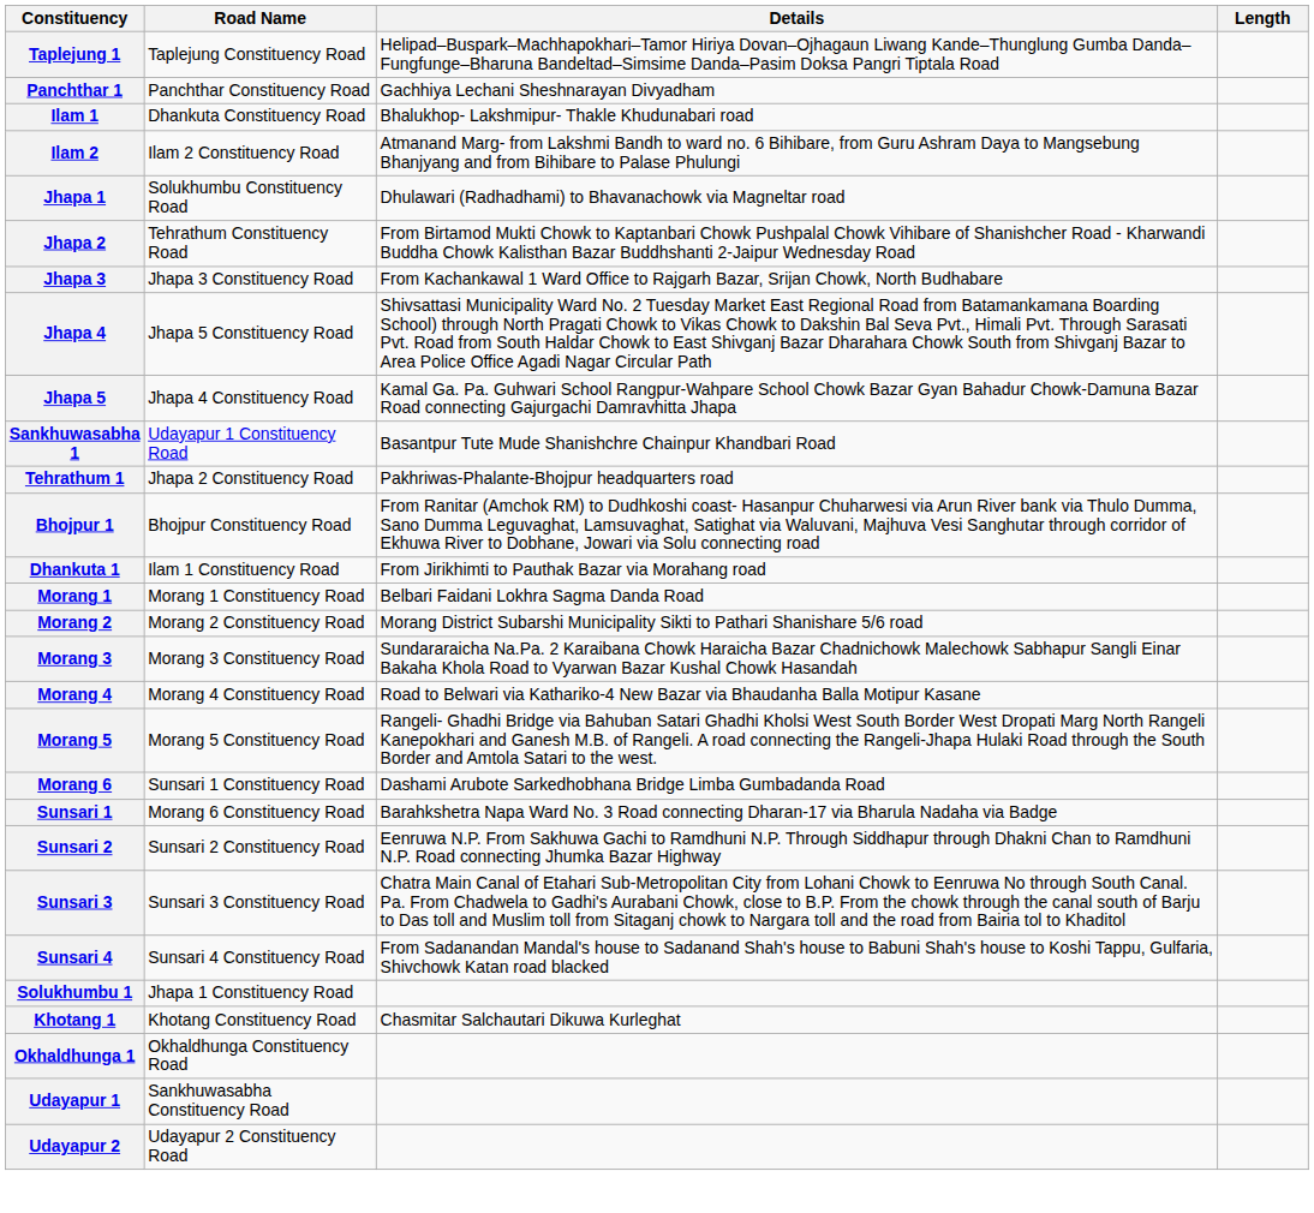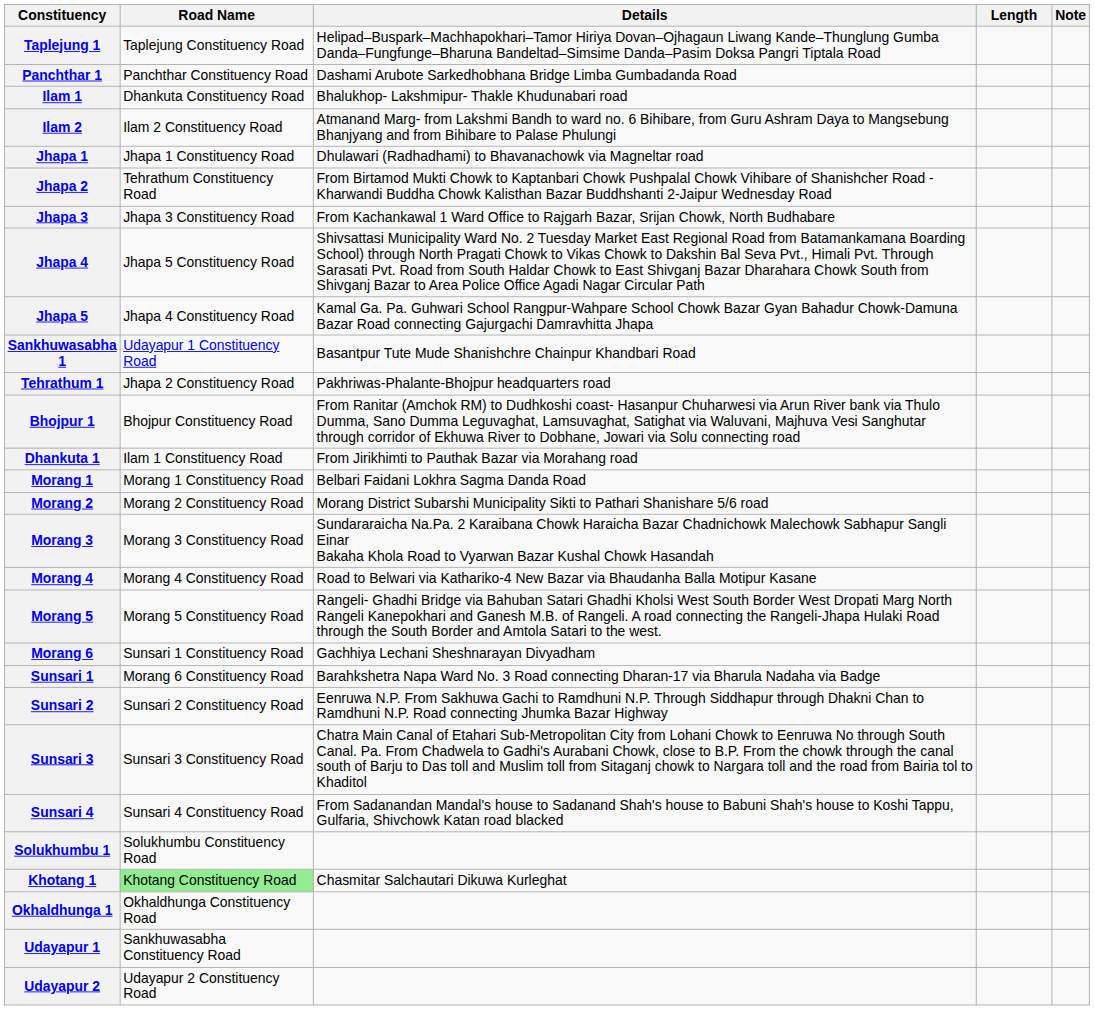 <table class="wikitable">
 <tr>
 <th width=120>Constituency</th>
 <th width=215>Road Name</th>
 <th>Details</th>
 <th width=80>Length</th>
+<th>Note</th>
 </tr>
 <tr>
 <th scope=row><a href='#'>Taplejung 1</a></th>
 <td>Taplejung Constituency Road</td>
 <td>Helipad–Buspark–Machhapokhari–Tamor Hiriya Dovan–Ojhagaun Liwang Kande–Thunglung Gumba Danda–Fungfunge–Bharuna Bandeltad–Simsime Danda–Pasim Doksa Pangri Tiptala Road</td>
 <td></td>
+<td></td>
 </tr>
 <tr>
 <th scope=row><a href='#'>Panchthar 1</a></th>
 <td>Panchthar Constituency Road</td>
-<td>Gachhiya Lechani Sheshnarayan Divyadham</td>
+<td>Dashami Arubote Sarkedhobhana Bridge Limba Gumbadanda Road</td>
+<td></td>
 <td></td>
 </tr>
 <tr>
 <th scope=row><a href='#'>Ilam 1</a></th>
 <td>Dhankuta Constituency Road</td>
 <td>Bhalukhop- Lakshmipur- Thakle Khudunabari road</td>
 <td></td>
+<td></td>
 </tr>
 <tr>
 <th scope=row><a href='#'>Ilam 2</a></th>
 <td>Ilam 2 Constituency Road</td>
 <td>Atmanand Marg- from Lakshmi Bandh to ward no. 6 Bihibare, from Guru Ashram Daya to Mangsebung Bhanjyang and from Bihibare to  Palase Phulungi</td>
 <td></td>
+<td></td>
 </tr>
 <tr>
 <th scope=row><a href='#'>Jhapa 1</a></th>
-<td>Solukhumbu Constituency Road</td>
+<td>Jhapa 1 Constituency Road</td>
 <td>Dhulawari (Radhadhami) to Bhavanachowk via Magneltar road</td>
+<td></td>
 <td></td>
 </tr>
 <tr>
 <th scope=row><a href='#'>Jhapa 2</a></th>
 <td>Tehrathum Constituency Road</td>
 <td>From Birtamod Mukti Chowk to Kaptanbari Chowk Pushpalal Chowk Vihibare of Shanishcher Road - Kharwandi Buddha Chowk Kalisthan Bazar Buddhshanti 2-Jaipur Wednesday Road</td>
 <td></td>
+<td></td>
 </tr>
 <tr>
 <th scope=row><a href='#'>Jhapa 3</a></th>
 <td>Jhapa 3 Constituency Road</td>
 <td>From Kachankawal 1 Ward Office to Rajgarh Bazar, Srijan Chowk, North Budhabare</td>
+<td></td>
 <td></td>
 </tr>
 <tr>
 <th scope=row><a href='#'>Jhapa 4</a></th>
 <td>Jhapa 5 Constituency Road</td>
 <td>Shivsattasi Municipality Ward No. 2 Tuesday Market East Regional Road from Batamankamana Boarding School) through North Pragati Chowk to Vikas Chowk to Dakshin Bal Seva Pvt., Himali Pvt. Through Sarasati Pvt. Road from South Haldar Chowk to East Shivganj Bazar Dharahara Chowk South from Shivganj Bazar to Area Police Office Agadi Nagar Circular Path</td>
 <td></td>
+<td></td>
 </tr>
 <tr>
 <th scope=row><a href='#'>Jhapa 5</a></th>
 <td>Jhapa 4 Constituency Road</td>
 <td>Kamal Ga. Pa. Guhwari School Rangpur-Wahpare School Chowk Bazar Gyan Bahadur Chowk-Damuna Bazar Road connecting Gajurgachi Damravhitta Jhapa</td>
+<td></td>
 <td></td>
 </tr>
 <tr>
 <th scope=row><a href='#'>Sankhuwasabha 1</a></th>
 <td><a href='#'>Udayapur 1 Constituency Road</a></td>
 <td>Basantpur Tute Mude Shanishchre Chainpur Khandbari Road</td>
 <td></td>
+<td></td>
 </tr>
 <tr>
 <th scope=row><a href='#'>Tehrathum 1</a></th>
 <td>Jhapa 2 Constituency Road</td>
 <td>Pakhriwas-Phalante-Bhojpur headquarters road</td>
+<td></td>
 <td></td>
 </tr>
 <tr>
 <th scope=row><a href='#'>Bhojpur 1</a></th>
 <td>Bhojpur Constituency Road</td>
 <td>From Ranitar (Amchok RM) to Dudhkoshi coast- Hasanpur Chuharwesi via Arun River bank via Thulo Dumma, Sano Dumma Leguvaghat, Lamsuvaghat, Satighat via Waluvani, Majhuva Vesi Sanghutar through corridor of Ekhuwa River to Dobhane, Jowari via Solu connecting road</td>
 <td></td>
+<td></td>
 </tr>
 <tr>
 <th scope=row><a href='#'>Dhankuta 1</a></th>
 <td>Ilam 1 Constituency Road</td>
 <td>From Jirikhimti to Pauthak Bazar via Morahang  road</td>
+<td></td>
 <td></td>
 </tr>
 <tr>
 <th scope=row><a href='#'>Morang 1</a></th>
 <td>Morang 1 Constituency Road</td>
 <td>Belbari Faidani Lokhra Sagma Danda Road</td>
 <td></td>
+<td></td>
 </tr>
 <tr>
 <th scope=row><a href='#'>Morang 2</a></th>
 <td>Morang 2 Constituency Road</td>
 <td>Morang District Subarshi Municipality Sikti to Pathari Shanishare 5/6 road</td>
+<td></td>
 <td></td>
 </tr>
 <tr>
 <th scope=row><a href='#'>Morang 3</a></th>
 <td>Morang 3 Constituency Road</td>
 <td>Sundararaicha Na.Pa. 2 Karaibana Chowk Haraicha Bazar Chadnichowk Malechowk Sabhapur Sangli Einar<br>Bakaha Khola Road to Vyarwan Bazar Kushal Chowk Hasandah</td>
 <td></td>
+<td></td>
 </tr>
 <tr>
 <th scope=row><a href='#'>Morang 4</a></th>
 <td>Morang 4 Constituency Road</td>
 <td>Road to Belwari via Kathariko-4 New Bazar via Bhaudanha Balla Motipur Kasane</td>
+<td></td>
 <td></td>
 </tr>
 <tr>
 <th scope=row><a href='#'>Morang 5</a></th>
 <td>Morang 5 Constituency Road</td>
 <td>Rangeli- Ghadhi Bridge via Bahuban Satari Ghadhi Kholsi West South Border West Dropati Marg North Rangeli Kanepokhari and Ganesh M.B. of Rangeli. A road connecting the Rangeli-Jhapa Hulaki Road through the South Border and Amtola Satari to the west.</td>
 <td></td>
+<td></td>
 </tr>
 <tr>
 <th scope=row><a href='#'>Morang 6</a></th>
 <td>Sunsari 1 Constituency Road</td>
-<td>Dashami Arubote Sarkedhobhana Bridge Limba Gumbadanda Road</td>
+<td>Gachhiya Lechani Sheshnarayan Divyadham</td>
+<td></td>
 <td></td>
 </tr>
 <tr>
 <th scope=row><a href='#'>Sunsari 1</a></th>
 <td>Morang 6 Constituency Road</td>
 <td>Barahkshetra Napa Ward No. 3 Road connecting Dharan-17 via Bharula Nadaha via Badge</td>
 <td></td>
+<td></td>
 </tr>
 <tr>
 <th scope=row><a href='#'>Sunsari 2</a></th>
 <td>Sunsari 2 Constituency Road</td>
 <td>Eenruwa N.P. From Sakhuwa Gachi to Ramdhuni N.P. Through Siddhapur through Dhakni Chan to Ramdhuni N.P. Road connecting Jhumka Bazar Highway</td>
+<td></td>
 <td></td>
 </tr>
 <tr>
 <th scope=row><a href='#'>Sunsari 3</a></th>
 <td>Sunsari 3 Constituency Road</td>
 <td>Chatra Main Canal of Etahari Sub-Metropolitan City from Lohani Chowk to Eenruwa No through South Canal. Pa. From Chadwela to Gadhi's Aurabani Chowk, close to B.P. From the chowk through the canal south of Barju to Das toll and Muslim toll from Sitaganj chowk to Nargara toll and the road from Bairia tol to Khaditol</td>
 <td></td>
+<td></td>
 </tr>
 <tr>
 <th scope=row><a href='#'>Sunsari 4</a></th>
 <td>Sunsari 4 Constituency Road</td>
 <td>From Sadanandan Mandal's house to Sadanand Shah's house to Babuni Shah's house to Koshi Tappu, Gulfaria, Shivchowk Katan road blacked</td>
 <td></td>
+<td></td>
 </tr>
 <tr>
 <th scope=row><a href='#'>Solukhumbu 1</a></th>
-<td>Jhapa 1 Constituency Road</td>
+<td>Solukhumbu Constituency Road</td>
+<td></td>
 <td></td>
 <td></td>
 </tr>
 <tr>
 <th scope=row><a href='#'>Khotang 1</a></th>
-<td>Khotang Constituency Road</td>
+<td style="background: lightgreen;">Khotang Constituency Road</td>
 <td>Chasmitar Salchautari Dikuwa Kurleghat</td>
+<td></td>
 <td></td>
 </tr>
 <tr>
 <th scope=row><a href='#'>Okhaldhunga 1</a></th>
 <td>Okhaldhunga Constituency Road</td>
+<td></td>
 <td></td>
 <td></td>
 </tr>
 <tr>
 <th scope=row><a href='#'>Udayapur 1</a></th>
 <td>Sankhuwasabha Constituency Road</td>
 <td></td>
 <td></td>
+<td></td>
 </tr>
 <tr>
 <th scope=row><a href='#'>Udayapur 2</a></th>
 <td>Udayapur 2 Constituency Road</td>
 <td></td>
 <td></td>
+<td></td>
 </tr>
 </table>
